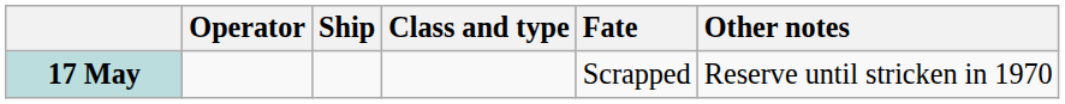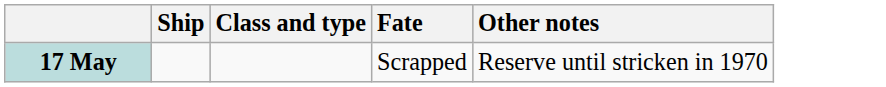 <table class="wikitable">
 <tr>
 <th width="90"></th>
-<th style="text-align: left;">Operator</th>
 <th style="text-align: left;">Ship</th>
 <th style="text-align: left;">Class and type</th>
 <th style="text-align: left;">Fate</th>
 <th style="text-align: left;">Other notes</th>
 </tr>
 <tr>
 <th style="background: #bbdddd;">17 May</th>
-<td></td>
 <td><strong></strong></td>
 <td></td>
 <td>Scrapped</td>
 <td>Reserve until stricken in 1970</td>
 </tr>
 </table>
